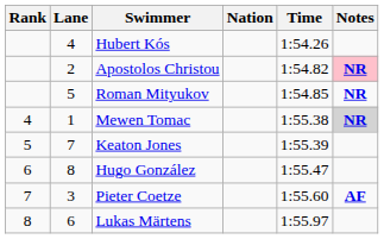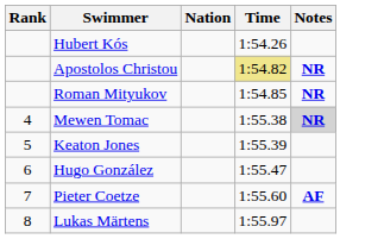 <table class="wikitable sortable mw-collapsible" style="text-align:center">
 <tr>
 <th scope="col">Rank</th>
-<th scope="col">Lane</th>
 <th scope="col">Swimmer</th>
 <th scope="col">Nation</th>
 <th scope="col">Time</th>
 <th scope="col">Notes</th>
 </tr>
 <tr>
 <td></td>
-<td>4</td>
 <td align="left"><a href='#'>Hubert Kós</a></td>
 <td align="left"></td>
 <td>1:54.26</td>
 <td></td>
 </tr>
 <tr>
 <td></td>
-<td>2</td>
 <td align="left"><a href='#'>Apostolos Christou</a></td>
 <td align="left"></td>
-<td>1:54.82</td>
-<td style="background: pink;"><strong><a href='#'>NR</a></strong></td>
+<td style="background: khaki;">1:54.82</td>
+<td><strong><a href='#'>NR</a></strong></td>
 </tr>
 <tr>
 <td></td>
-<td>5</td>
 <td align="left"><a href='#'>Roman Mityukov</a></td>
 <td align="left"></td>
 <td>1:54.85</td>
 <td><strong><a href='#'>NR</a></strong></td>
 </tr>
 <tr>
 <td>4</td>
-<td>1</td>
 <td align="left"><a href='#'>Mewen Tomac</a></td>
 <td align="left"></td>
 <td>1:55.38</td>
 <td style="background: lightgrey;"><strong><a href='#'>NR</a></strong></td>
 </tr>
 <tr>
 <td>5</td>
-<td>7</td>
 <td align="left"><a href='#'>Keaton Jones</a></td>
 <td align="left"></td>
 <td>1:55.39</td>
 <td></td>
 </tr>
 <tr>
 <td>6</td>
-<td>8</td>
 <td align="left"><a href='#'>Hugo González</a></td>
 <td align="left"></td>
 <td>1:55.47</td>
 <td></td>
 </tr>
 <tr>
 <td>7</td>
-<td>3</td>
 <td align="left"><a href='#'>Pieter Coetze</a></td>
 <td align="left"></td>
 <td>1:55.60</td>
 <td><strong><a href='#'>AF</a></strong></td>
 </tr>
 <tr>
 <td>8</td>
-<td>6</td>
 <td align="left"><a href='#'>Lukas Märtens</a></td>
 <td align="left"></td>
 <td>1:55.97</td>
 <td></td>
 </tr>
 </table>
